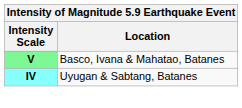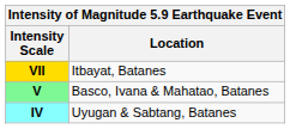 <table class="wikitable">
 <tr>
 <th colspan="2">Intensity of Magnitude 5.9 Earthquake Event</th>
 </tr>
 <tr>
 <th><strong>Intensity</strong><br><strong>Scale</strong></th>
 <th>Location</th>
+</tr>
+<tr>
+<th style="background-color: #fd0;"><strong>VII</strong></th>
+<td>Itbayat, Batanes</td>
 </tr>
 <tr>
 <th style="background-color: #7df894;"><strong>V</strong></th>
 <td>Basco, Ivana & Mahatao, Batanes</td>
 </tr>
 <tr>
 <th style="background-color: #8ff;"><strong>IV</strong></th>
 <td>Uyugan & Sabtang, Batanes</td>
 </tr>
 </table>
